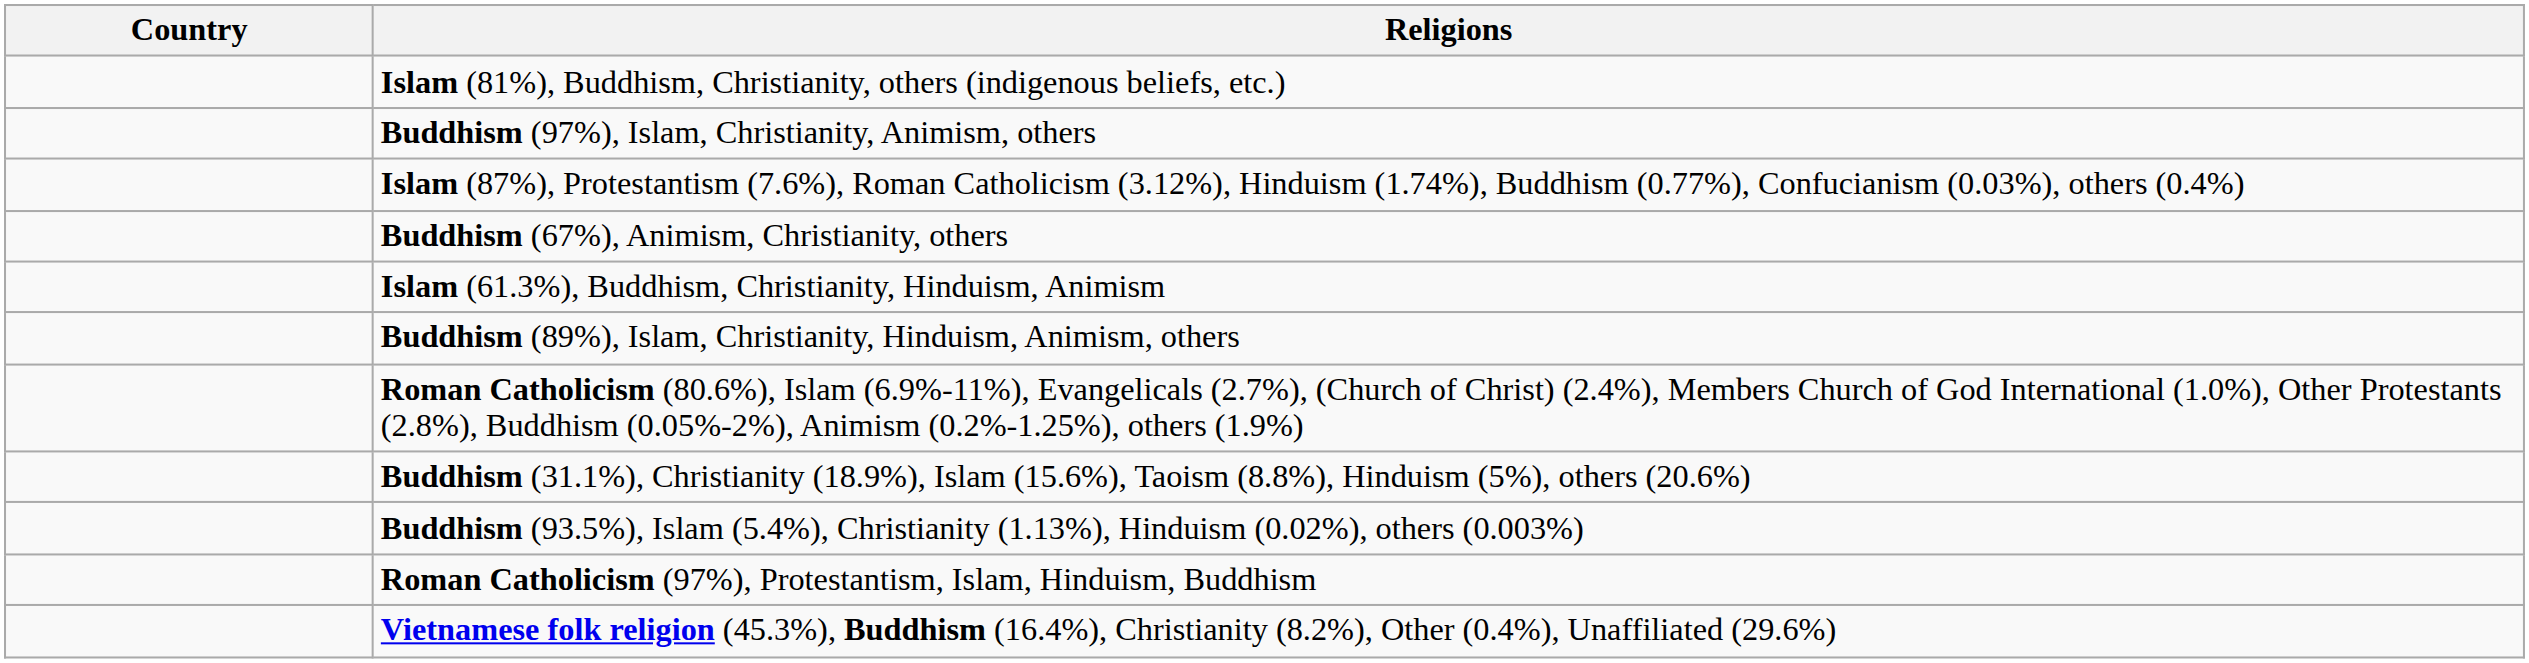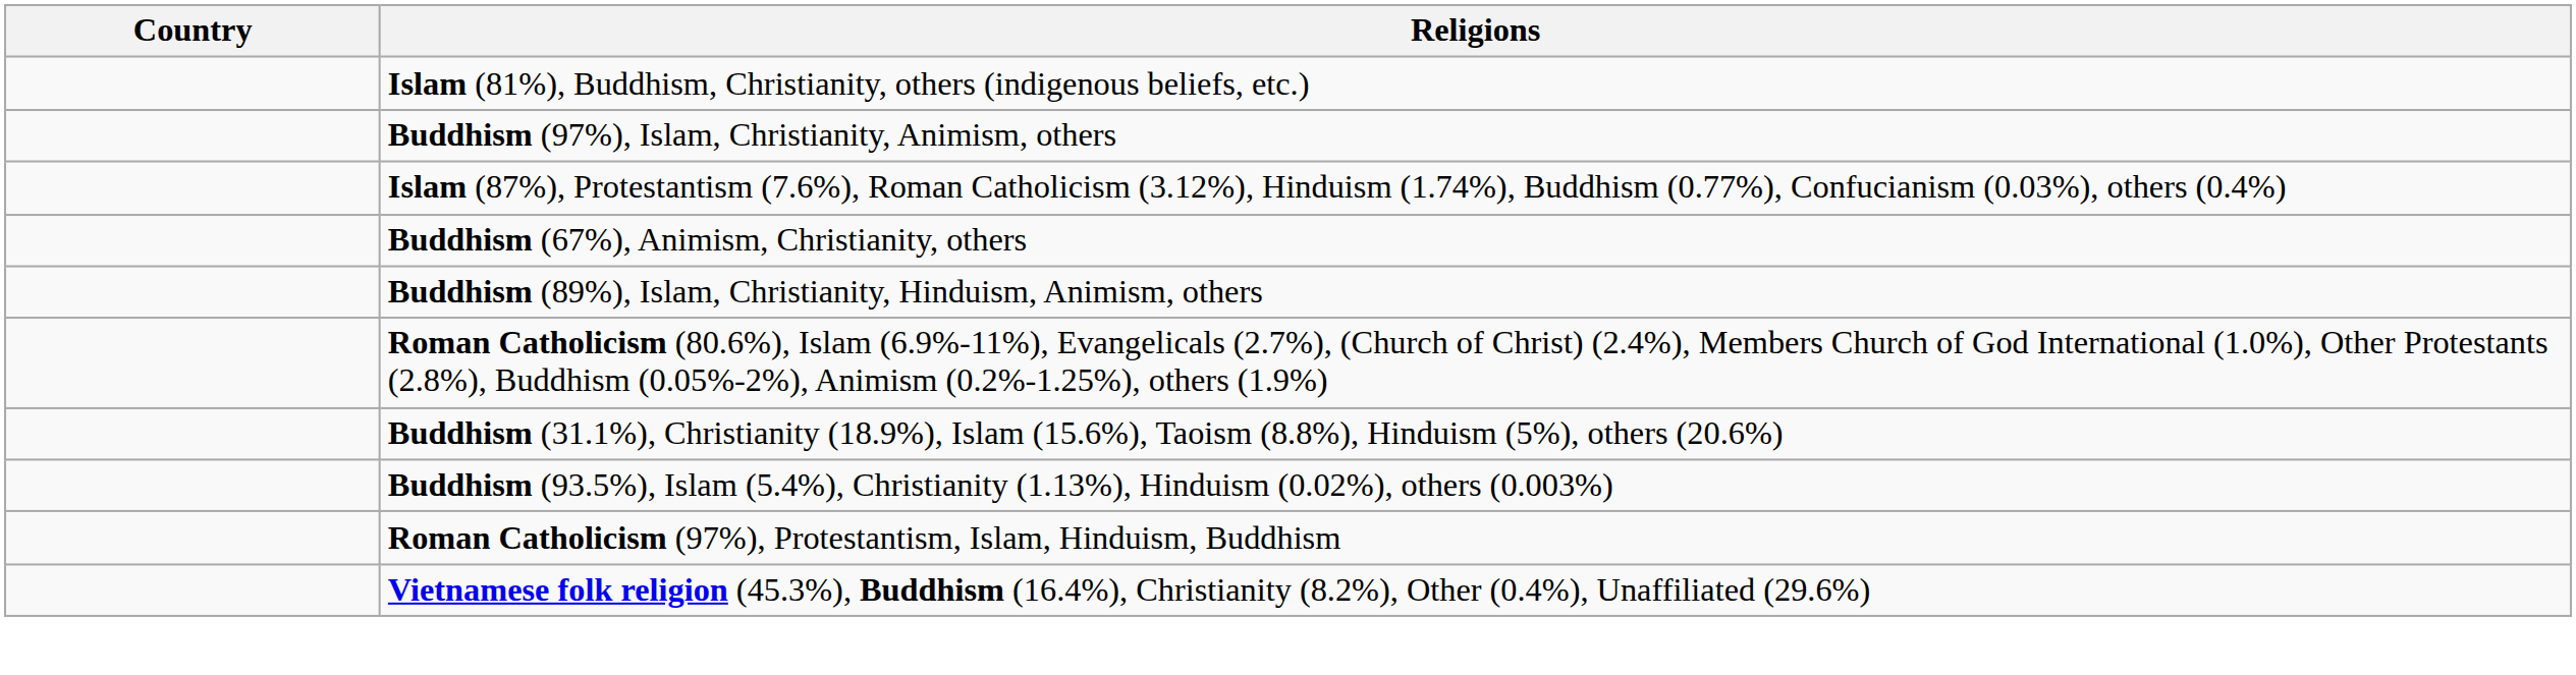 <table class="wikitable">
 <tr>
 <th width=175>Country</th>
 <th>Religions</th>
 </tr>
 <tr>
 <td></td>
 <td><strong>Islam</strong> (81%), Buddhism, Christianity, others (indigenous beliefs, etc.)</td>
 </tr>
 <tr>
 <td></td>
 <td><strong>Buddhism</strong> (97%), Islam, Christianity, Animism, others</td>
 </tr>
 <tr>
 <td></td>
 <td><strong>Islam</strong> (87%), Protestantism (7.6%), Roman Catholicism (3.12%), Hinduism (1.74%), Buddhism (0.77%), Confucianism (0.03%), others (0.4%)</td>
 </tr>
 <tr>
 <td></td>
 <td><strong>Buddhism</strong> (67%), Animism, Christianity, others</td>
-</tr>
-<tr>
-<td></td>
-<td><strong>Islam</strong> (61.3%), Buddhism, Christianity, Hinduism, Animism</td>
 </tr>
 <tr>
 <td></td>
 <td><strong>Buddhism</strong> (89%), Islam, Christianity, Hinduism, Animism, others</td>
 </tr>
 <tr>
 <td></td>
 <td><strong>Roman Catholicism</strong> (80.6%), Islam (6.9%-11%), Evangelicals (2.7%),  (Church of Christ) (2.4%), Members Church of God International (1.0%), Other Protestants (2.8%), Buddhism (0.05%-2%), Animism (0.2%-1.25%), others (1.9%)</td>
 </tr>
 <tr>
 <td></td>
 <td><strong>Buddhism</strong> (31.1%), Christianity (18.9%), Islam (15.6%), Taoism (8.8%), Hinduism (5%), others (20.6%)</td>
 </tr>
 <tr>
 <td></td>
 <td><strong>Buddhism</strong> (93.5%), Islam (5.4%), Christianity (1.13%), Hinduism (0.02%), others (0.003%)</td>
 </tr>
 <tr>
 <td></td>
 <td><strong>Roman Catholicism</strong> (97%), Protestantism, Islam, Hinduism, Buddhism</td>
 </tr>
 <tr>
 <td></td>
 <td><strong><a href='#'>Vietnamese folk religion</a></strong> (45.3%), <strong>Buddhism</strong> (16.4%), Christianity (8.2%), Other (0.4%), Unaffiliated (29.6%)</td>
 </tr>
 </table>
